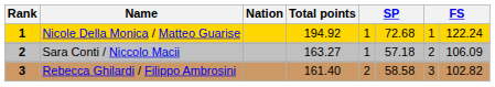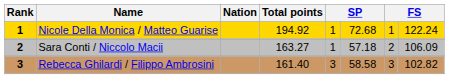 <table class="wikitable sortable">
 <tr>
 <th>Rank</th>
 <th>Name</th>
 <th>Nation</th>
 <th>Total points</th>
 <th colspan="2" width="80px"><a href='#'>SP</a></th>
 <th colspan="2" width="80px"><a href='#'>FS</a></th>
 </tr>
 <tr bgcolor="gold">
 <td align="center"><strong>1</strong></td>
 <td><a href='#'>Nicole Della Monica</a> / <a href='#'>Matteo Guarise</a></td>
 <td></td>
 <td align="center">194.92</td>
 <td align="center">1</td>
 <td align="center">72.68</td>
 <td align="center">1</td>
 <td align="center">122.24</td>
 </tr>
 <tr>
 </tr>
 <tr bgcolor="silver">
 <td align="center"><strong>2</strong></td>
 <td>Sara Conti / <a href='#'>Niccolo Macii</a></td>
 <td></td>
 <td align="center">163.27</td>
 <td align="center">1</td>
 <td align="center">57.18</td>
 <td align="center">2</td>
 <td align="center">106.09</td>
 </tr>
 <tr>
 </tr>
 <tr bgcolor="cc9966">
 <td align="center"><strong>3</strong></td>
 <td><a href='#'>Rebecca Ghilardi</a> / <a href='#'>Filippo Ambrosini</a></td>
 <td></td>
 <td align="center">161.40</td>
-<td align="center">2</td>
+<td align="center">3</td>
 <td align="center">58.58</td>
 <td align="center">3</td>
 <td align="center">102.82</td>
 </tr>
 <tr>
 </tr>
 </table>
